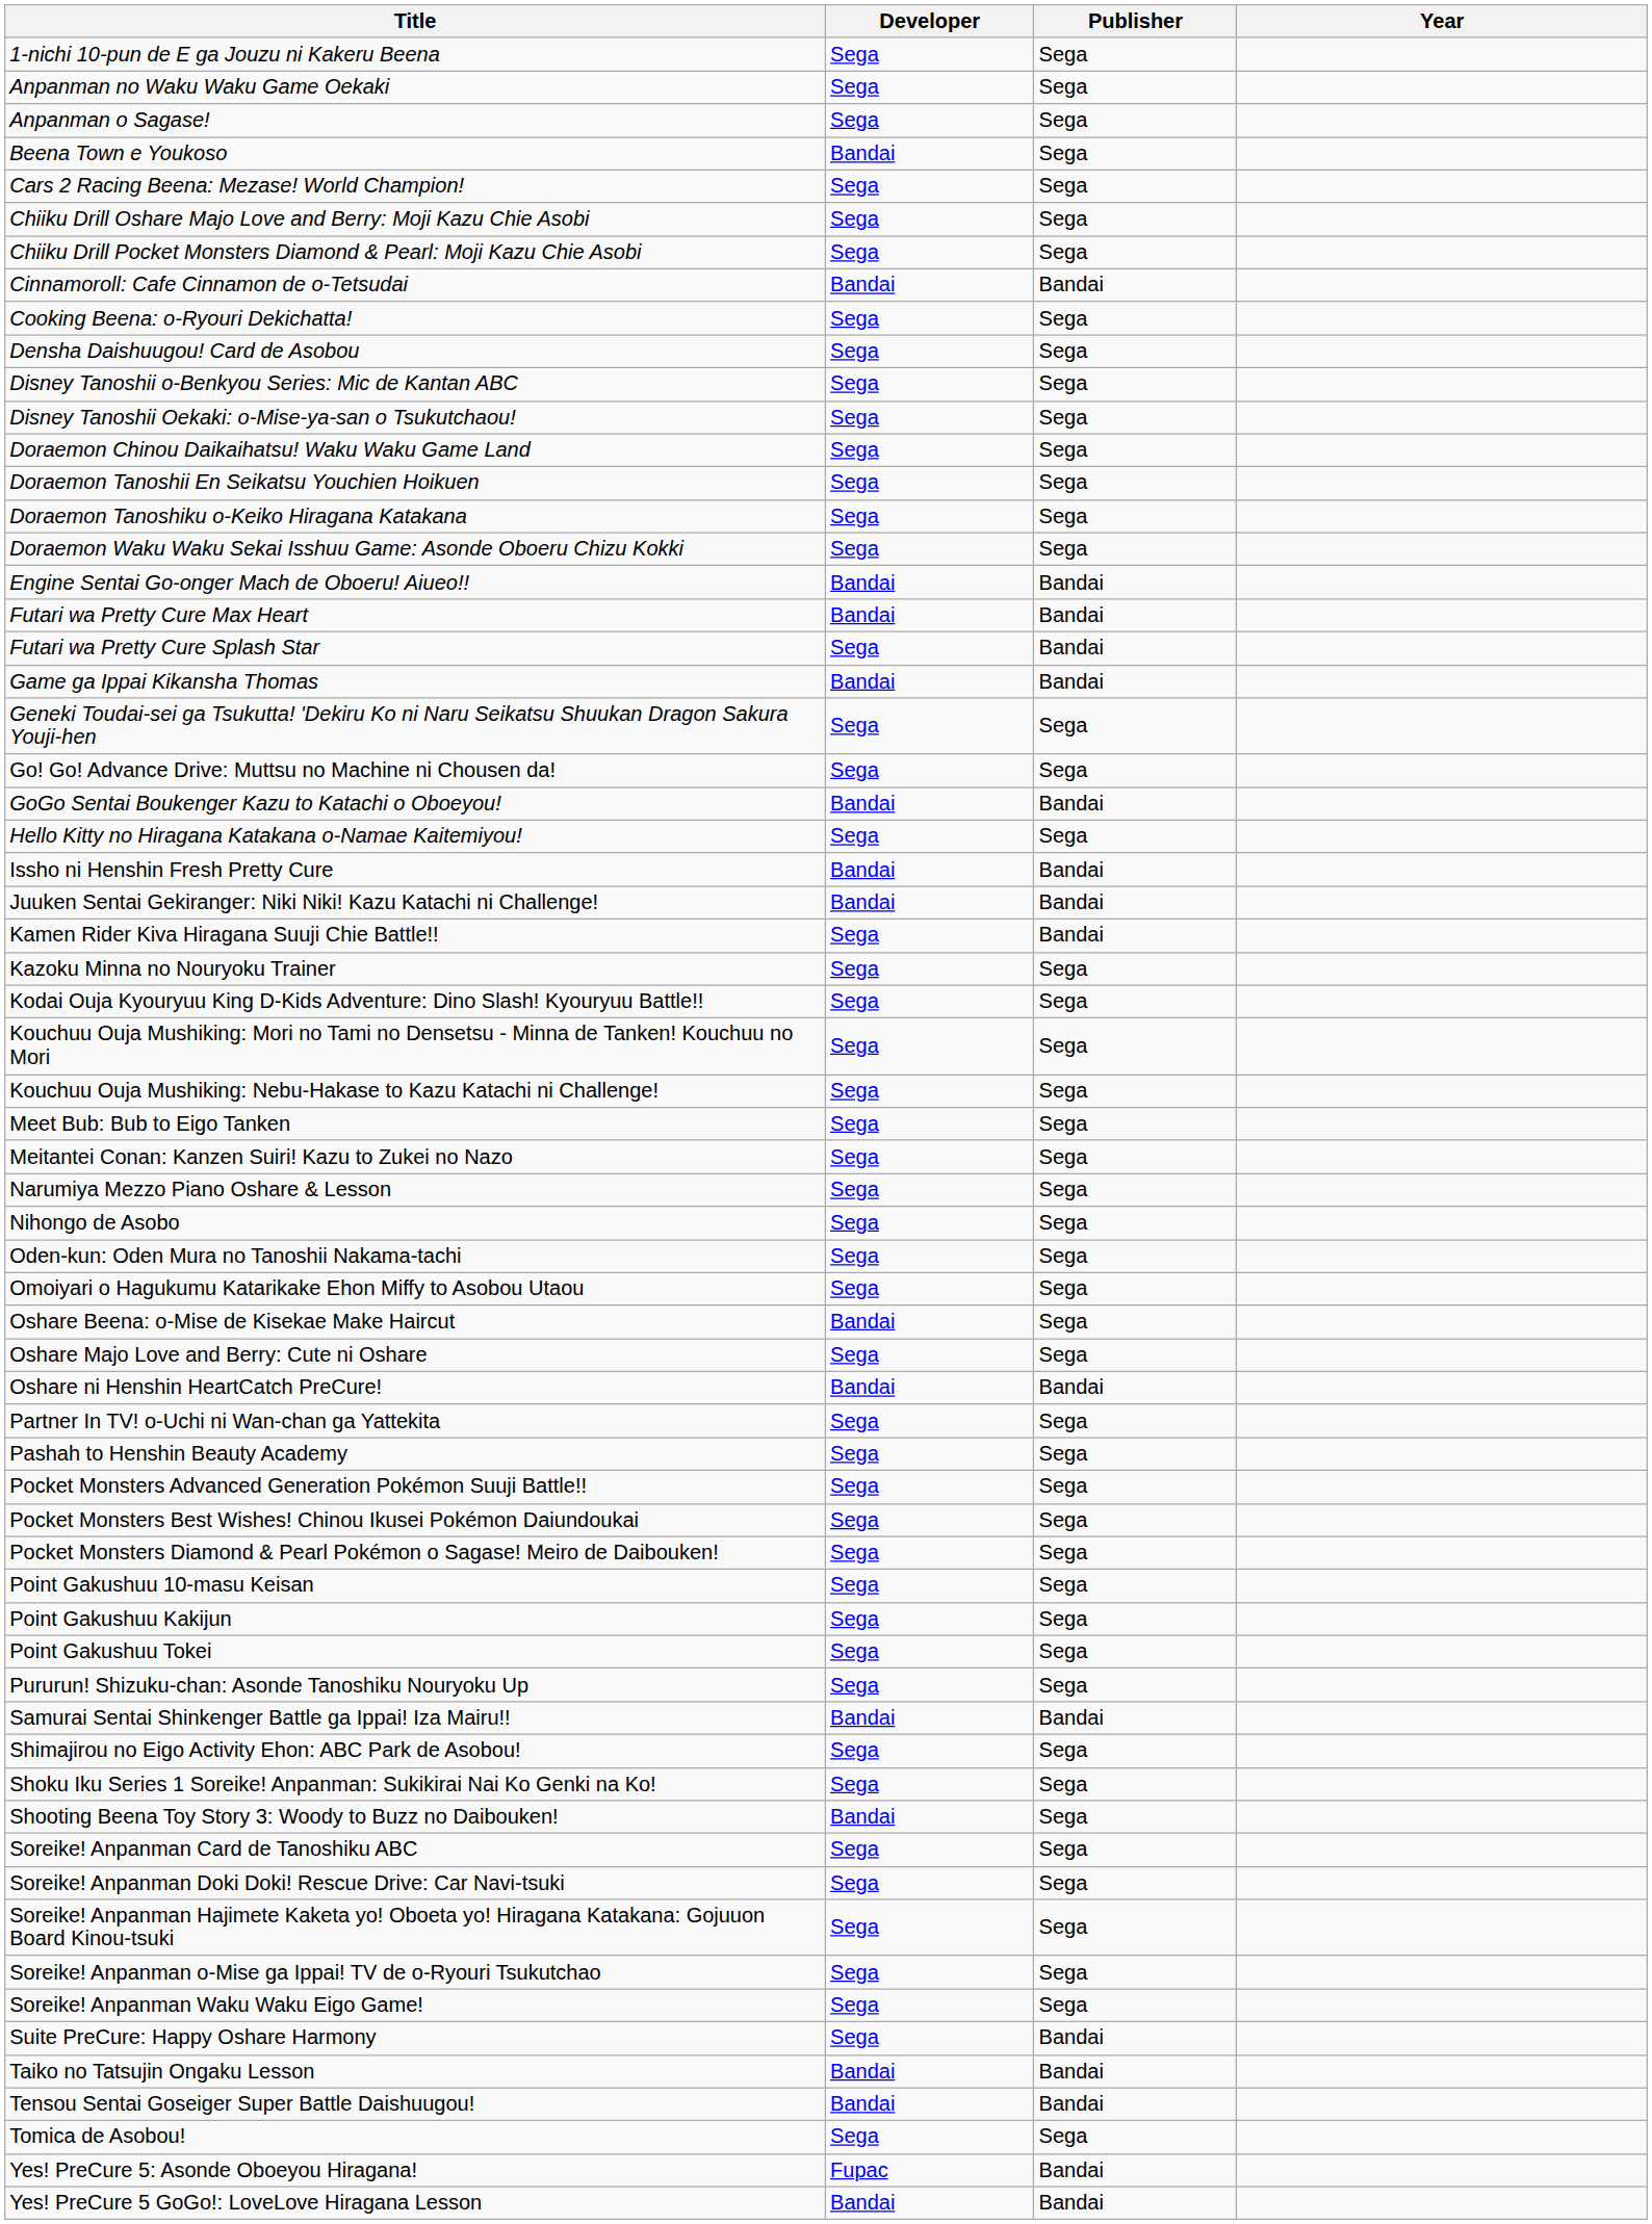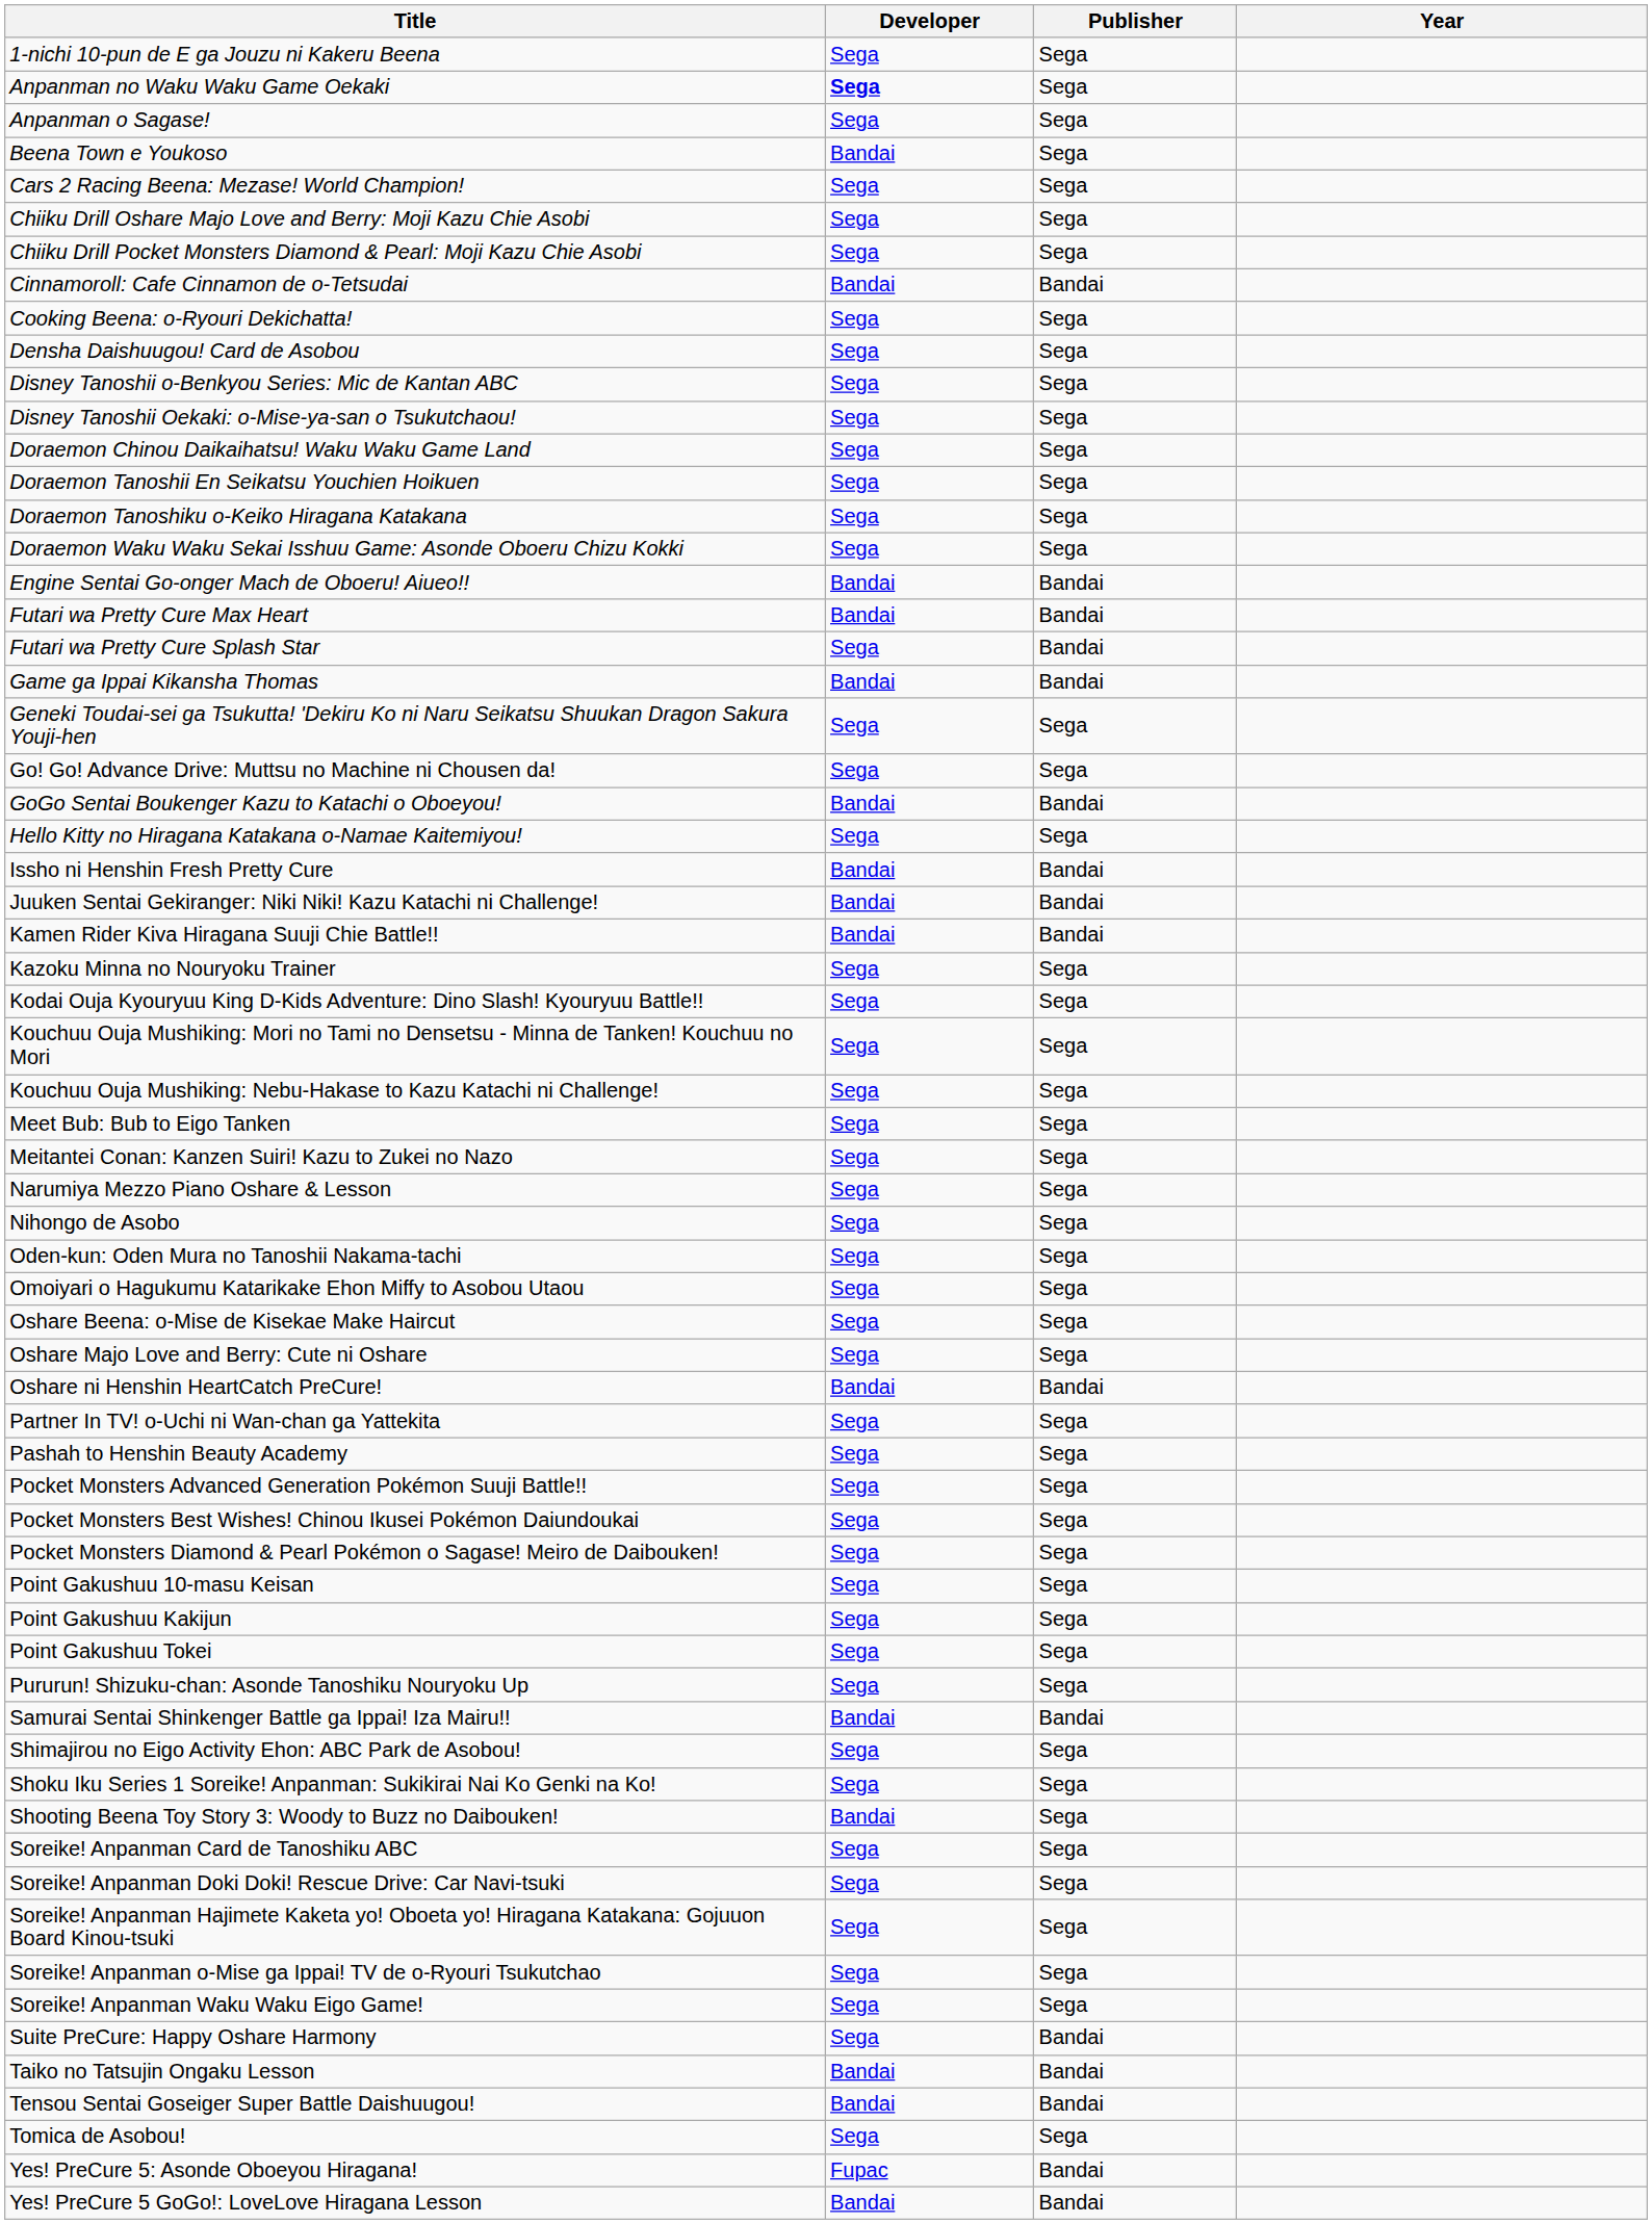 <table class="wikitable sortable" style="width:100%">
 <tr>
 <th width=20%>Title</th>
 <th width=4%>Developer</th>
 <th width=4%>Publisher</th>
 <th width=10%>Year</th>
 </tr>
 <tr>
 <td><em>1-nichi 10-pun de E ga Jouzu ni Kakeru Beena</em></td>
 <td><a href='#'>Sega</a></td>
 <td>Sega</td>
 <td></td>
 </tr>
 <tr>
 <td><em>Anpanman no Waku Waku Game Oekaki</em></td>
-<td><a href='#'>Sega</a></td>
+<td><strong><a href='#'>Sega</a></strong></td>
 <td>Sega</td>
 <td></td>
 </tr>
 <tr>
 <td><em>Anpanman o Sagase!</em></td>
 <td><a href='#'>Sega</a></td>
 <td>Sega</td>
 <td></td>
 </tr>
 <tr>
 <td><em>Beena Town e Youkoso</em></td>
 <td><a href='#'>Bandai</a></td>
 <td>Sega</td>
 <td></td>
 </tr>
 <tr>
 <td><em>Cars 2 Racing Beena: Mezase! World Champion!</em></td>
 <td><a href='#'>Sega</a></td>
 <td>Sega</td>
 <td></td>
 </tr>
 <tr>
 <td><em>Chiiku Drill Oshare Majo Love and Berry: Moji Kazu Chie Asobi</em></td>
 <td><a href='#'>Sega</a></td>
 <td>Sega</td>
 <td></td>
 </tr>
 <tr>
 <td><em>Chiiku Drill Pocket Monsters Diamond & Pearl: Moji Kazu Chie Asobi</em></td>
 <td><a href='#'>Sega</a></td>
 <td>Sega</td>
 <td></td>
 </tr>
 <tr>
 <td><em>Cinnamoroll: Cafe Cinnamon de o-Tetsudai</em></td>
 <td><a href='#'>Bandai</a></td>
 <td>Bandai</td>
 <td></td>
 </tr>
 <tr>
 <td><em>Cooking Beena: o-Ryouri Dekichatta!</em></td>
 <td><a href='#'>Sega</a></td>
 <td>Sega</td>
 <td></td>
 </tr>
 <tr>
 <td><em>Densha Daishuugou! Card de Asobou</em></td>
 <td><a href='#'>Sega</a></td>
 <td>Sega</td>
 <td></td>
 </tr>
 <tr>
 <td><em>Disney Tanoshii o-Benkyou Series: Mic de Kantan ABC</em></td>
 <td><a href='#'>Sega</a></td>
 <td>Sega</td>
 <td></td>
 </tr>
 <tr>
 <td><em>Disney Tanoshii Oekaki: o-Mise-ya-san o Tsukutchaou!</em></td>
 <td><a href='#'>Sega</a></td>
 <td>Sega</td>
 <td></td>
 </tr>
 <tr>
 <td><em>Doraemon Chinou Daikaihatsu! Waku Waku Game Land</em></td>
 <td><a href='#'>Sega</a></td>
 <td>Sega</td>
 <td></td>
 </tr>
 <tr>
 <td><em>Doraemon Tanoshii En Seikatsu Youchien Hoikuen</em></td>
 <td><a href='#'>Sega</a></td>
 <td>Sega</td>
 <td></td>
 </tr>
 <tr>
 <td><em>Doraemon Tanoshiku o-Keiko Hiragana Katakana</em></td>
 <td><a href='#'>Sega</a></td>
 <td>Sega</td>
 <td></td>
 </tr>
 <tr>
 <td><em>Doraemon Waku Waku Sekai Isshuu Game: Asonde Oboeru Chizu Kokki</em></td>
 <td><a href='#'>Sega</a></td>
 <td>Sega</td>
 <td></td>
 </tr>
 <tr>
 <td><em>Engine Sentai Go-onger Mach de Oboeru! Aiueo!!</em></td>
 <td><a href='#'>Bandai</a></td>
 <td>Bandai</td>
 <td></td>
 </tr>
 <tr>
 <td><em>Futari wa Pretty Cure Max Heart</em></td>
 <td><a href='#'>Bandai</a></td>
 <td>Bandai</td>
 <td></td>
 </tr>
 <tr>
 <td><em>Futari wa Pretty Cure Splash Star</em></td>
 <td><a href='#'>Sega</a></td>
 <td>Bandai</td>
 <td></td>
 </tr>
 <tr>
 <td><em>Game ga Ippai Kikansha Thomas</em></td>
 <td><a href='#'>Bandai</a></td>
 <td>Bandai</td>
 <td></td>
 </tr>
 <tr>
 <td><em>Geneki Toudai-sei ga Tsukutta! 'Dekiru Ko ni Naru Seikatsu Shuukan Dragon Sakura Youji-hen<strong></td>
 <td><a href='#'>Sega</a></td>
 <td>Sega</td>
 <td></td>
 </tr>
 <tr>
 <td></em>Go! Go! Advance Drive: Muttsu no Machine ni Chousen da!</strong></td>
 <td><a href='#'>Sega</a></td>
 <td>Sega</td>
 <td></td>
 </tr>
 <tr>
 <td><em>GoGo Sentai Boukenger Kazu to Katachi o Oboeyou!</em></td>
 <td><a href='#'>Bandai</a></td>
 <td>Bandai</td>
 <td></td>
 </tr>
 <tr>
 <td><em>Hello Kitty no Hiragana Katakana o-Namae Kaitemiyou!<strong></td>
 <td><a href='#'>Sega</a></td>
 <td>Sega</td>
 <td></td>
 </tr>
 <tr>
 <td></em>Issho ni Henshin Fresh Pretty Cure<em></td>
 <td><a href='#'>Bandai</a></td>
 <td>Bandai</td>
 <td></td>
 </tr>
 <tr>
 <td></em>Juuken Sentai Gekiranger: Niki Niki! Kazu Katachi ni Challenge!<em></td>
 <td><a href='#'>Bandai</a></td>
 <td>Bandai</td>
 <td></td>
 </tr>
 <tr>
 <td></em>Kamen Rider Kiva Hiragana Suuji Chie Battle!!<em></td>
-<td><a href='#'>Sega</a></td>
+<td><a href='#'>Bandai</a></td>
 <td>Bandai</td>
 <td></td>
 </tr>
 <tr>
 <td></em>Kazoku Minna no Nouryoku Trainer<em></td>
 <td><a href='#'>Sega</a></td>
 <td>Sega</td>
 <td></td>
 </tr>
 <tr>
 <td></em>Kodai Ouja Kyouryuu King D-Kids Adventure: Dino Slash! Kyouryuu Battle!!<em></td>
 <td><a href='#'>Sega</a></td>
 <td>Sega</td>
 <td></td>
 </tr>
 <tr>
 <td></em>Kouchuu Ouja Mushiking: Mori no Tami no Densetsu - Minna de Tanken! Kouchuu no Mori<em></td>
 <td><a href='#'>Sega</a></td>
 <td>Sega</td>
 <td></td>
 </tr>
 <tr>
 <td></em>Kouchuu Ouja Mushiking: Nebu-Hakase to Kazu Katachi ni Challenge!<em></td>
 <td><a href='#'>Sega</a></td>
 <td>Sega</td>
 <td></td>
 </tr>
 <tr>
 <td></em>Meet Bub: Bub to Eigo Tanken<em></td>
 <td><a href='#'>Sega</a></td>
 <td>Sega</td>
 <td></td>
 </tr>
 <tr>
 <td></em>Meitantei Conan: Kanzen Suiri! Kazu to Zukei no Nazo<em></td>
 <td><a href='#'>Sega</a></td>
 <td>Sega</td>
 <td></td>
 </tr>
 <tr>
 <td></em>Narumiya Mezzo Piano Oshare & Lesson<em></td>
 <td><a href='#'>Sega</a></td>
 <td>Sega</td>
 <td></td>
 </tr>
 <tr>
 <td></em>Nihongo de Asobo<em></td>
 <td><a href='#'>Sega</a></td>
 <td>Sega</td>
 <td></td>
 </tr>
 <tr>
 <td></em>Oden-kun: Oden Mura no Tanoshii Nakama-tachi<em></td>
 <td><a href='#'>Sega</a></td>
 <td>Sega</td>
 <td></td>
 </tr>
 <tr>
 <td></em>Omoiyari o Hagukumu Katarikake Ehon Miffy to Asobou Utaou<em></td>
 <td><a href='#'>Sega</a></td>
 <td>Sega</td>
 <td></td>
 </tr>
 <tr>
 <td></em>Oshare Beena: o-Mise de Kisekae Make Haircut<em></td>
-<td><a href='#'>Bandai</a></td>
+<td><a href='#'>Sega</a></td>
 <td>Sega</td>
 <td></td>
 </tr>
 <tr>
 <td></em>Oshare Majo Love and Berry: Cute ni Oshare<em></td>
 <td><a href='#'>Sega</a></td>
 <td>Sega</td>
 <td></td>
 </tr>
 <tr>
 <td></em>Oshare ni Henshin HeartCatch PreCure!<em></td>
 <td><a href='#'>Bandai</a></td>
 <td>Bandai</td>
 <td></td>
 </tr>
 <tr>
 <td></em>Partner In TV! o-Uchi ni Wan-chan ga Yattekita<em></td>
 <td><a href='#'>Sega</a></td>
 <td>Sega</td>
 <td></td>
 </tr>
 <tr>
 <td></em>Pashah to Henshin Beauty Academy<em></td>
 <td><a href='#'>Sega</a></td>
 <td>Sega</td>
 <td></td>
 </tr>
 <tr>
 <td></em>Pocket Monsters Advanced Generation Pokémon Suuji Battle!!<em></td>
 <td><a href='#'>Sega</a></td>
 <td>Sega</td>
 <td></td>
 </tr>
 <tr>
 <td></em>Pocket Monsters Best Wishes! Chinou Ikusei Pokémon Daiundoukai<em></td>
 <td><a href='#'>Sega</a></td>
 <td>Sega</td>
 <td></td>
 </tr>
 <tr>
 <td></em>Pocket Monsters Diamond & Pearl Pokémon o Sagase! Meiro de Daibouken!<em></td>
 <td><a href='#'>Sega</a></td>
 <td>Sega</td>
 <td></td>
 </tr>
 <tr>
 <td></em>Point Gakushuu 10-masu Keisan<em></td>
 <td><a href='#'>Sega</a></td>
 <td>Sega</td>
 <td></td>
 </tr>
 <tr>
 <td></em>Point Gakushuu Kakijun<em></td>
 <td><a href='#'>Sega</a></td>
 <td>Sega</td>
 <td></td>
 </tr>
 <tr>
 <td></em>Point Gakushuu Tokei<em></td>
 <td><a href='#'>Sega</a></td>
 <td>Sega</td>
 <td></td>
 </tr>
 <tr>
 <td></em>Pururun! Shizuku-chan: Asonde Tanoshiku Nouryoku Up<em></td>
 <td><a href='#'>Sega</a></td>
 <td>Sega</td>
 <td></td>
 </tr>
 <tr>
 <td></em>Samurai Sentai Shinkenger Battle ga Ippai! Iza Mairu!!<em></td>
 <td><a href='#'>Bandai</a></td>
 <td>Bandai</td>
 <td></td>
 </tr>
 <tr>
 <td></em>Shimajirou no Eigo Activity Ehon: ABC Park de Asobou!<em></td>
 <td><a href='#'>Sega</a></td>
 <td>Sega</td>
 <td></td>
 </tr>
 <tr>
 <td></em>Shoku Iku Series 1 Soreike! Anpanman: Sukikirai Nai Ko Genki na Ko!<em></td>
 <td><a href='#'>Sega</a></td>
 <td>Sega</td>
 <td></td>
 </tr>
 <tr>
 <td></em>Shooting Beena Toy Story 3: Woody to Buzz no Daibouken!<em></td>
 <td><a href='#'>Bandai</a></td>
 <td>Sega</td>
 <td></td>
 </tr>
 <tr>
 <td></em>Soreike! Anpanman Card de Tanoshiku ABC<em></td>
 <td><a href='#'>Sega</a></td>
 <td>Sega</td>
 <td></td>
 </tr>
 <tr>
 <td></em>Soreike! Anpanman Doki Doki! Rescue Drive: Car Navi-tsuki<em></td>
 <td><a href='#'>Sega</a></td>
 <td>Sega</td>
 <td></td>
 </tr>
 <tr>
 <td></em>Soreike! Anpanman Hajimete Kaketa yo! Oboeta yo! Hiragana Katakana: Gojuuon Board Kinou-tsuki<em></td>
 <td><a href='#'>Sega</a></td>
 <td>Sega</td>
 <td></td>
 </tr>
 <tr>
 <td></em>Soreike! Anpanman o-Mise ga Ippai! TV de o-Ryouri Tsukutchao<em></td>
 <td><a href='#'>Sega</a></td>
 <td>Sega</td>
 <td></td>
 </tr>
 <tr>
 <td></em>Soreike! Anpanman Waku Waku Eigo Game!<em></td>
 <td><a href='#'>Sega</a></td>
 <td>Sega</td>
 <td></td>
 </tr>
 <tr>
 <td></em>Suite PreCure: Happy Oshare Harmony<em></td>
 <td><a href='#'>Sega</a></td>
 <td>Bandai</td>
 <td></td>
 </tr>
 <tr>
 <td></em>Taiko no Tatsujin Ongaku Lesson<em></td>
 <td><a href='#'>Bandai</a></td>
 <td>Bandai</td>
 <td></td>
 </tr>
 <tr>
 <td></em>Tensou Sentai Goseiger Super Battle Daishuugou!<em></td>
 <td><a href='#'>Bandai</a></td>
 <td>Bandai</td>
 <td></td>
 </tr>
 <tr>
 <td></em>Tomica de Asobou!<em></td>
 <td><a href='#'>Sega</a></td>
 <td>Sega</td>
 <td></td>
 </tr>
 <tr>
 <td></em>Yes! PreCure 5: Asonde Oboeyou Hiragana!<em></td>
 <td><a href='#'>Fupac</a></td>
 <td>Bandai</td>
 <td></td>
 </tr>
 <tr>
 <td></em>Yes! PreCure 5 GoGo!: LoveLove Hiragana Lesson<em></td>
 <td><a href='#'>Bandai</a></td>
 <td>Bandai</td>
 <td></td>
 </tr>
 </table>
